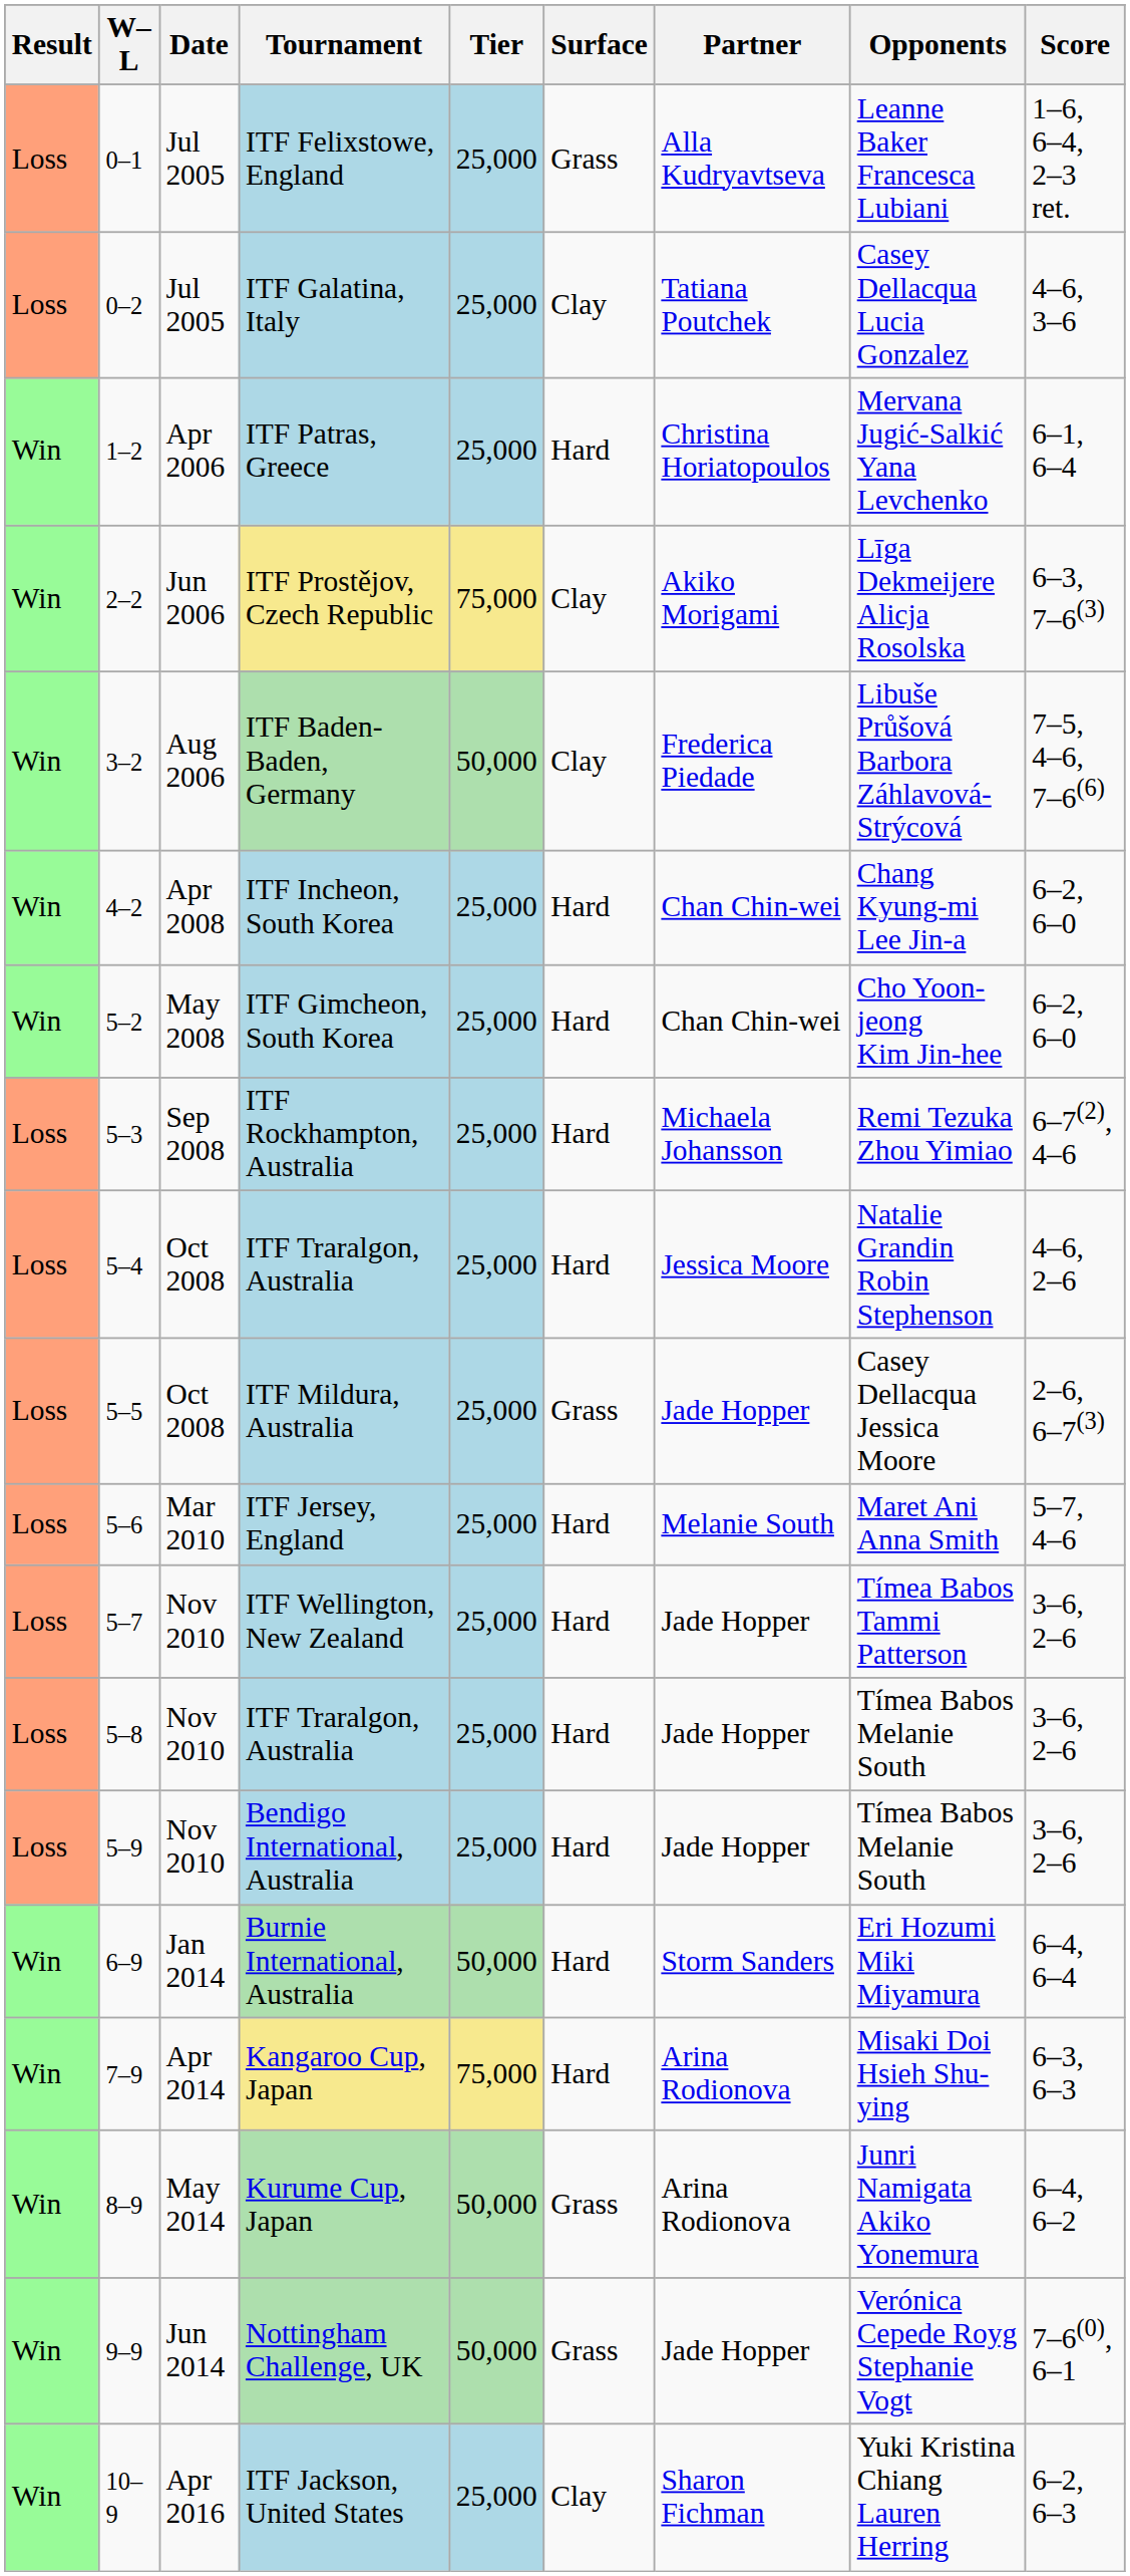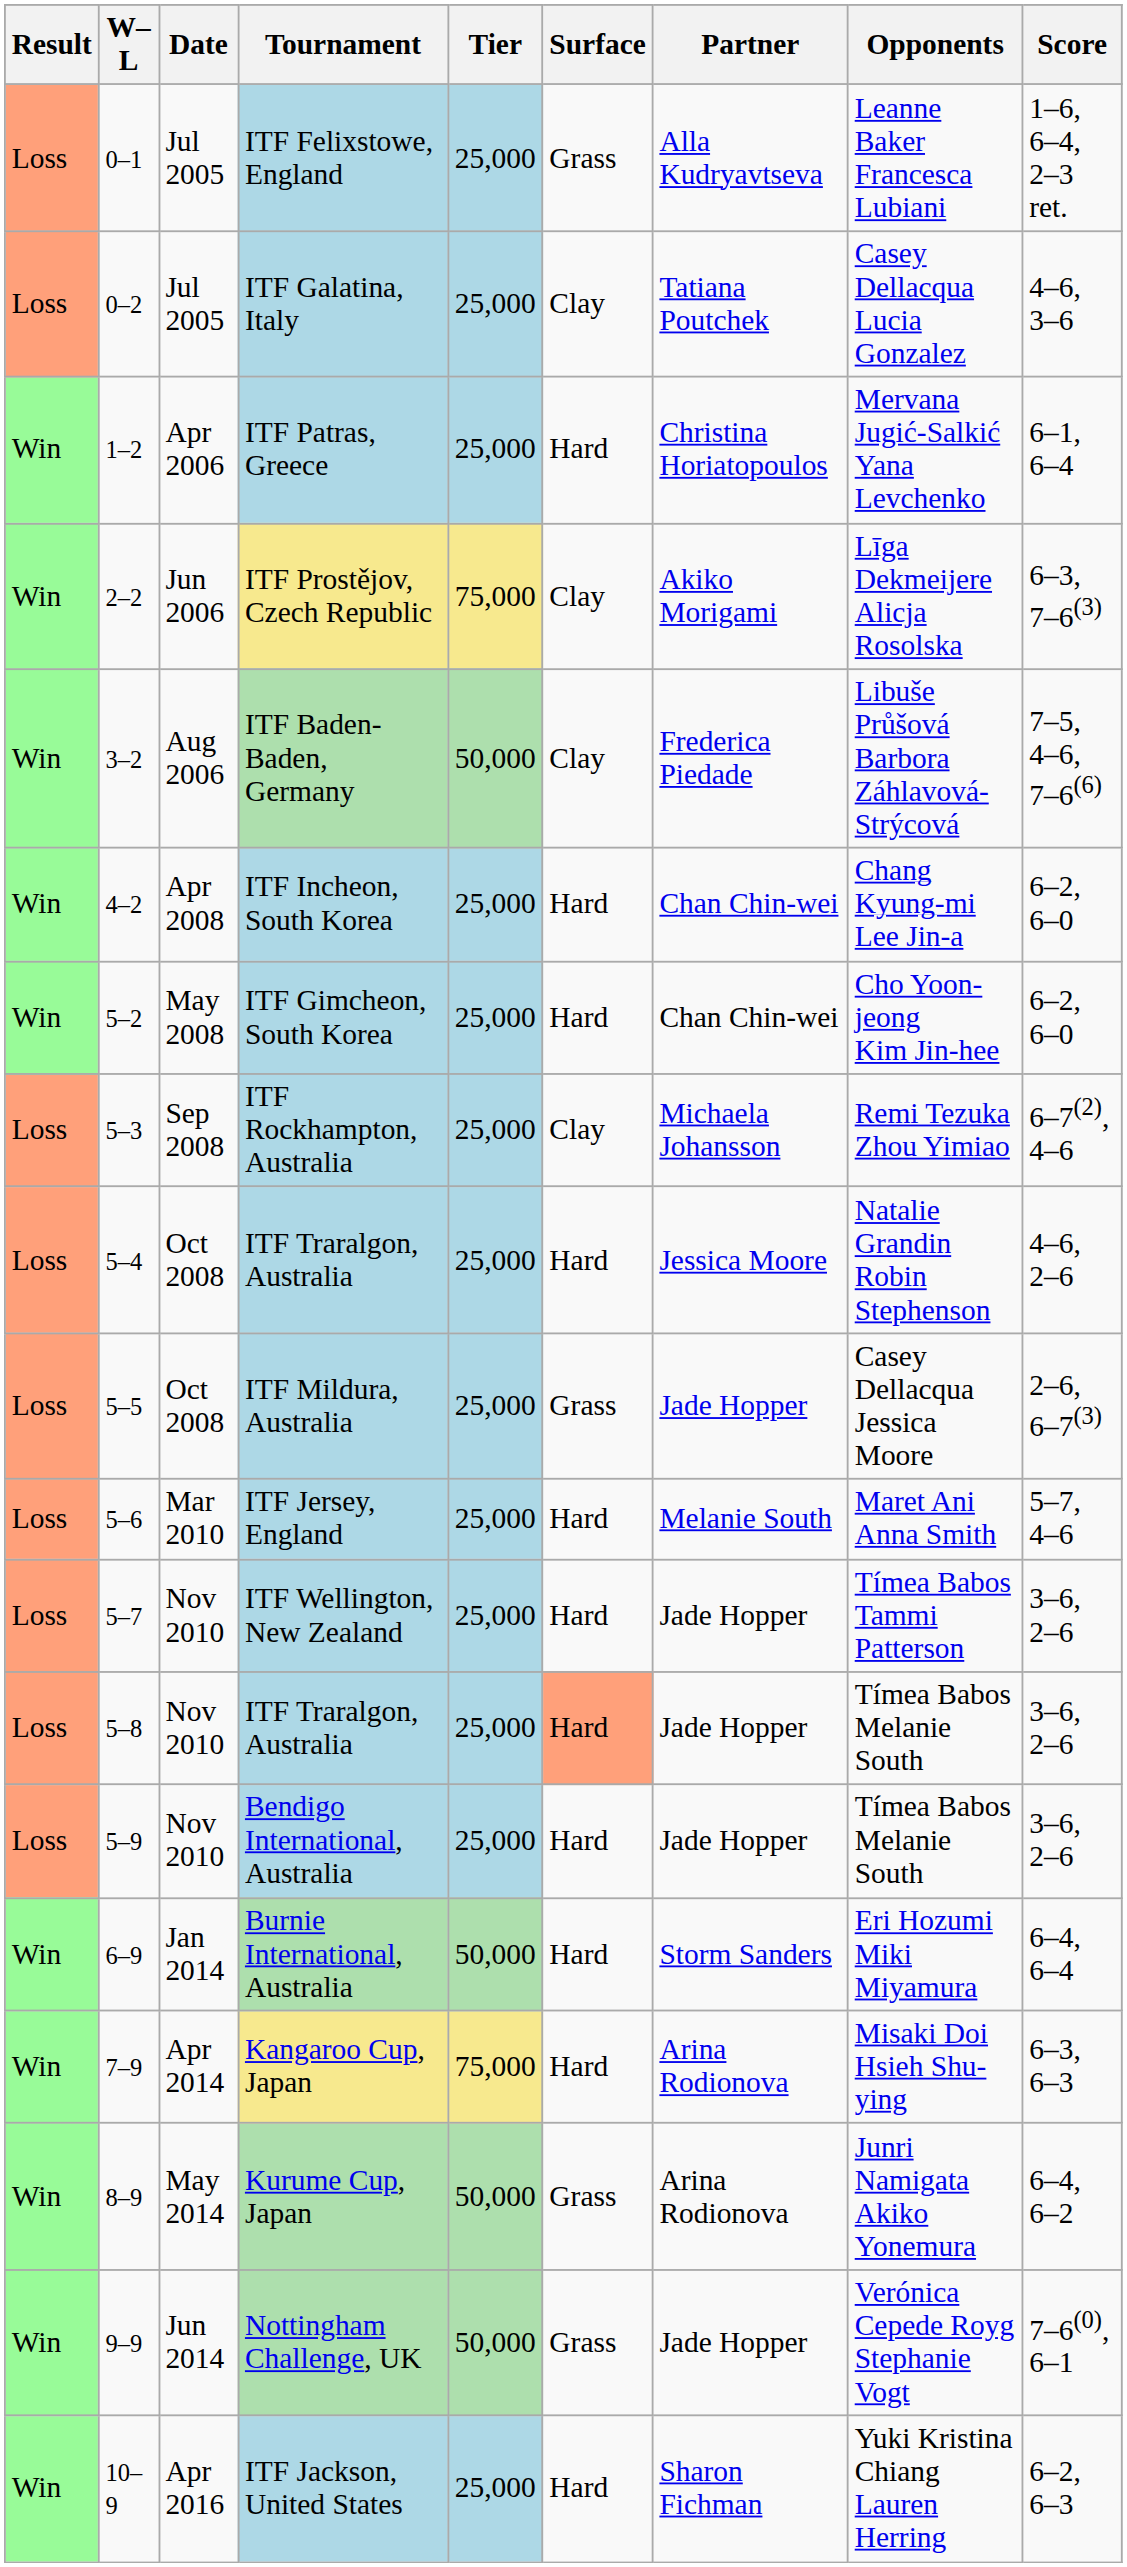 <table class="sortable wikitable">
 <tr>
 <th>Result</th>
 <th class="unsortable">W–L</th>
 <th>Date</th>
 <th>Tournament</th>
 <th>Tier</th>
 <th>Surface</th>
 <th>Partner</th>
 <th>Opponents</th>
 <th class="unsortable">Score</th>
 </tr>
 <tr>
 <td bgcolor=#ffa07a>Loss</td>
 <td><small>0–1</small></td>
 <td>Jul 2005</td>
 <td style="background:lightblue;">ITF Felixstowe, England</td>
 <td style="background:lightblue;">25,000</td>
 <td>Grass</td>
 <td> <a href='#'>Alla Kudryavtseva</a></td>
 <td> <a href='#'>Leanne Baker</a> <br>  <a href='#'>Francesca Lubiani</a></td>
 <td>1–6, 6–4, 2–3 ret.</td>
 </tr>
 <tr>
 <td bgcolor=#ffa07a>Loss</td>
 <td><small>0–2</small></td>
 <td>Jul 2005</td>
 <td style="background:lightblue;">ITF Galatina, Italy</td>
 <td style="background:lightblue;">25,000</td>
 <td>Clay</td>
 <td> <a href='#'>Tatiana Poutchek</a></td>
 <td> <a href='#'>Casey Dellacqua</a> <br>  <a href='#'>Lucia Gonzalez</a></td>
 <td>4–6, 3–6</td>
 </tr>
 <tr>
 <td bgcolor=#98fb98>Win</td>
 <td><small>1–2</small></td>
 <td>Apr 2006</td>
 <td style="background:lightblue;">ITF Patras, Greece</td>
 <td style="background:lightblue;">25,000</td>
 <td>Hard</td>
 <td> <a href='#'>Christina Horiatopoulos</a></td>
 <td> <a href='#'>Mervana Jugić-Salkić</a> <br>  <a href='#'>Yana Levchenko</a></td>
 <td>6–1, 6–4</td>
 </tr>
 <tr>
 <td bgcolor=#98fb98>Win</td>
 <td><small>2–2</small></td>
 <td>Jun 2006</td>
 <td style="background:#f7e98e;">ITF Prostějov, Czech Republic</td>
 <td style="background:#f7e98e;">75,000</td>
 <td>Clay</td>
 <td> <a href='#'>Akiko Morigami</a></td>
 <td> <a href='#'>Līga Dekmeijere</a> <br>  <a href='#'>Alicja Rosolska</a></td>
 <td>6–3, 7–6<sup>(3)</sup></td>
 </tr>
 <tr>
 <td bgcolor=#98fb98>Win</td>
 <td><small>3–2</small></td>
 <td>Aug 2006</td>
 <td style="background:#addfad;">ITF Baden-Baden, Germany</td>
 <td style="background:#addfad;">50,000</td>
 <td>Clay</td>
 <td> <a href='#'>Frederica Piedade</a></td>
 <td> <a href='#'>Libuše Průšová</a> <br>  <a href='#'>Barbora Záhlavová-Strýcová</a></td>
 <td>7–5, 4–6, 7–6<sup>(6)</sup></td>
 </tr>
 <tr>
 <td bgcolor=#98fb98>Win</td>
 <td><small>4–2</small></td>
 <td>Apr 2008</td>
 <td style="background:lightblue;">ITF Incheon, South Korea</td>
 <td style="background:lightblue;">25,000</td>
 <td>Hard</td>
 <td> <a href='#'>Chan Chin-wei</a></td>
 <td> <a href='#'>Chang Kyung-mi</a> <br>  <a href='#'>Lee Jin-a</a></td>
 <td>6–2, 6–0</td>
 </tr>
 <tr>
 <td bgcolor=#98fb98>Win</td>
 <td><small>5–2</small></td>
 <td>May 2008</td>
 <td style="background:lightblue;">ITF Gimcheon, South Korea</td>
 <td style="background:lightblue;">25,000</td>
 <td>Hard</td>
 <td> Chan Chin-wei</td>
 <td> <a href='#'>Cho Yoon-jeong</a> <br>  <a href='#'>Kim Jin-hee</a></td>
 <td>6–2, 6–0</td>
 </tr>
 <tr>
 <td bgcolor=#ffa07a>Loss</td>
 <td><small>5–3</small></td>
 <td>Sep 2008</td>
 <td style="background:lightblue;">ITF Rockhampton, Australia</td>
 <td style="background:lightblue;">25,000</td>
-<td>Hard</td>
+<td>Clay</td>
 <td> <a href='#'>Michaela Johansson</a></td>
 <td> <a href='#'>Remi Tezuka</a> <br>  <a href='#'>Zhou Yimiao</a></td>
 <td>6–7<sup>(2)</sup>, 4–6</td>
 </tr>
 <tr>
 <td bgcolor=#ffa07a>Loss</td>
 <td><small>5–4</small></td>
 <td>Oct 2008</td>
 <td style="background:lightblue;">ITF Traralgon, Australia</td>
 <td style="background:lightblue;">25,000</td>
 <td>Hard</td>
 <td> <a href='#'>Jessica Moore</a></td>
 <td> <a href='#'>Natalie Grandin</a> <br>  <a href='#'>Robin Stephenson</a></td>
 <td>4–6, 2–6</td>
 </tr>
 <tr>
 <td bgcolor=#ffa07a>Loss</td>
 <td><small>5–5</small></td>
 <td>Oct 2008</td>
 <td style="background:lightblue;">ITF Mildura, Australia</td>
 <td style="background:lightblue;">25,000</td>
 <td>Grass</td>
 <td> <a href='#'>Jade Hopper</a></td>
 <td> Casey Dellacqua <br>  Jessica Moore</td>
 <td>2–6, 6–7<sup>(3)</sup></td>
 </tr>
 <tr>
 <td bgcolor=#ffa07a>Loss</td>
 <td><small>5–6</small></td>
 <td>Mar 2010</td>
 <td style="background:lightblue;">ITF Jersey, England</td>
 <td style="background:lightblue;">25,000</td>
 <td>Hard</td>
 <td> <a href='#'>Melanie South</a></td>
 <td> <a href='#'>Maret Ani</a> <br>  <a href='#'>Anna Smith</a></td>
 <td>5–7, 4–6</td>
 </tr>
 <tr>
 <td bgcolor=#ffa07a>Loss</td>
 <td><small>5–7</small></td>
 <td>Nov 2010</td>
 <td style="background:lightblue;">ITF Wellington, New Zealand</td>
 <td style="background:lightblue;">25,000</td>
 <td>Hard</td>
 <td> Jade Hopper</td>
 <td> <a href='#'>Tímea Babos</a> <br>  <a href='#'>Tammi Patterson</a></td>
 <td>3–6, 2–6</td>
 </tr>
 <tr>
 <td bgcolor=#ffa07a>Loss</td>
 <td><small>5–8</small></td>
 <td>Nov 2010</td>
 <td style="background:lightblue;">ITF Traralgon, Australia</td>
 <td style="background:lightblue;">25,000</td>
-<td>Hard</td>
+<td style="background: lightsalmon;">Hard</td>
 <td> Jade Hopper</td>
 <td> Tímea Babos <br>  Melanie South</td>
 <td>3–6, 2–6</td>
 </tr>
 <tr>
 <td bgcolor=#ffa07a>Loss</td>
 <td><small>5–9</small></td>
 <td>Nov 2010</td>
 <td style="background:lightblue;"><a href='#'>Bendigo International</a>, Australia</td>
 <td style="background:lightblue;">25,000</td>
 <td>Hard</td>
 <td> Jade Hopper</td>
 <td> Tímea Babos <br>  Melanie South</td>
 <td>3–6, 2–6</td>
 </tr>
 <tr>
 <td style="background:#98fb98;">Win</td>
 <td><small>6–9</small></td>
 <td>Jan 2014</td>
 <td style="background:#addfad;"><a href='#'>Burnie International</a>, Australia</td>
 <td style="background:#addfad;">50,000</td>
 <td>Hard</td>
 <td> <a href='#'>Storm Sanders</a></td>
 <td> <a href='#'>Eri Hozumi</a> <br>  <a href='#'>Miki Miyamura</a></td>
 <td>6–4, 6–4</td>
 </tr>
 <tr>
 <td bgcolor="98FB98">Win</td>
 <td><small>7–9</small></td>
 <td>Apr 2014</td>
 <td style="background:#f7e98e;"><a href='#'>Kangaroo Cup</a>, Japan</td>
 <td style="background:#f7e98e;">75,000</td>
 <td>Hard</td>
 <td> <a href='#'>Arina Rodionova</a></td>
 <td> <a href='#'>Misaki Doi</a> <br>  <a href='#'>Hsieh Shu-ying</a></td>
 <td>6–3, 6–3</td>
 </tr>
 <tr>
 <td bgcolor=#98fb98>Win</td>
 <td><small>8–9</small></td>
 <td>May 2014</td>
 <td style="background:#addfad;"><a href='#'>Kurume Cup</a>, Japan</td>
 <td style="background:#addfad;">50,000</td>
 <td>Grass</td>
 <td> Arina Rodionova</td>
 <td> <a href='#'>Junri Namigata</a> <br>  <a href='#'>Akiko Yonemura</a></td>
 <td>6–4, 6–2</td>
 </tr>
 <tr>
 <td style="background:#98fb98;">Win</td>
 <td><small>9–9</small></td>
 <td>Jun 2014</td>
 <td style="background:#addfad;"><a href='#'>Nottingham Challenge</a>, UK</td>
 <td style="background:#addfad;">50,000</td>
 <td>Grass</td>
 <td> Jade Hopper</td>
 <td> <a href='#'>Verónica Cepede Royg</a> <br>  <a href='#'>Stephanie Vogt</a></td>
 <td>7–6<sup>(0)</sup>, 6–1</td>
 </tr>
 <tr>
 <td bgcolor=#98fb98>Win</td>
 <td><small>10–9</small></td>
 <td>Apr 2016</td>
 <td style="background:lightblue;">ITF Jackson, United States</td>
 <td style="background:lightblue;">25,000</td>
-<td>Clay</td>
+<td>Hard</td>
 <td> <a href='#'>Sharon Fichman</a></td>
 <td> Yuki Kristina Chiang <br>  <a href='#'>Lauren Herring</a></td>
 <td>6–2, 6–3</td>
 </tr>
 </table>
